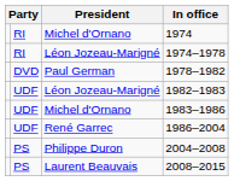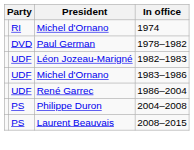 <table class="wikitable">
 <tr>
 <th colspan="2">Party</th>
 <th>President</th>
 <th>In office</th>
 </tr>
 <tr>
 <td></td>
 <td><a href='#'>RI</a></td>
 <td><a href='#'>Michel d'Ornano</a></td>
 <td>1974</td>
-</tr>
-<tr>
-<td></td>
-<td><a href='#'>RI</a></td>
-<td><a href='#'>Léon Jozeau-Marigné</a></td>
-<td>1974–1978</td>
 </tr>
 <tr>
 <td></td>
 <td><a href='#'>DVD</a></td>
 <td><a href='#'>Paul German</a></td>
 <td>1978–1982</td>
 </tr>
 <tr>
 <td></td>
 <td><a href='#'>UDF</a></td>
 <td><a href='#'>Léon Jozeau-Marigné</a></td>
 <td>1982–1983</td>
 </tr>
 <tr>
 <td></td>
 <td><a href='#'>UDF</a></td>
 <td><a href='#'>Michel d'Ornano</a></td>
 <td>1983–1986</td>
 </tr>
 <tr>
 <td></td>
 <td><a href='#'>UDF</a></td>
 <td><a href='#'>René Garrec</a></td>
 <td>1986–2004</td>
 </tr>
 <tr>
 <td></td>
 <td><a href='#'>PS</a></td>
 <td><a href='#'>Philippe Duron</a></td>
 <td>2004–2008</td>
 </tr>
 <tr>
 <td></td>
 <td><a href='#'>PS</a></td>
 <td><a href='#'>Laurent Beauvais</a></td>
 <td>2008–2015</td>
 </tr>
 </table>
